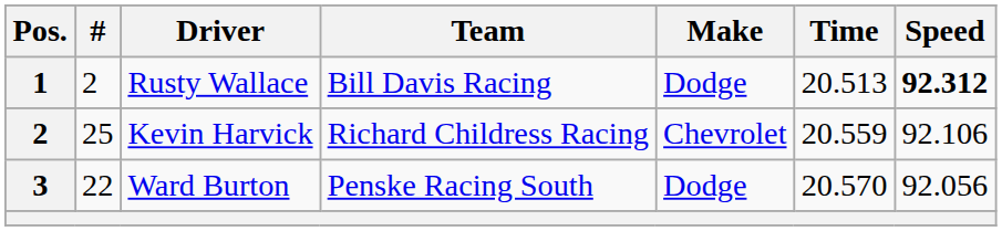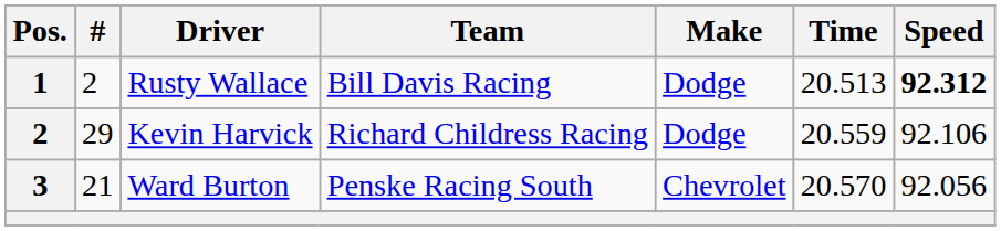 <table class="wikitable" style="font-size:95%">
 <tr>
 <th>Pos.</th>
 <th>#</th>
 <th>Driver</th>
 <th>Team</th>
 <th>Make</th>
 <th>Time</th>
 <th>Speed</th>
 </tr>
 <tr>
 <th>1</th>
 <td>2</td>
 <td><a href='#'>Rusty Wallace</a></td>
 <td><a href='#'>Bill Davis Racing</a></td>
 <td><a href='#'>Dodge</a></td>
 <td>20.513</td>
 <td><strong>92.312</strong></td>
 </tr>
 <tr>
 <th>2</th>
-<td>25</td>
+<td>29</td>
 <td><a href='#'>Kevin Harvick</a></td>
 <td><a href='#'>Richard Childress Racing</a></td>
-<td><a href='#'>Chevrolet</a></td>
+<td><a href='#'>Dodge</a></td>
 <td>20.559</td>
 <td>92.106</td>
 </tr>
 <tr>
 <th>3</th>
-<td>22</td>
+<td>21</td>
 <td><a href='#'>Ward Burton</a></td>
 <td><a href='#'>Penske Racing South</a></td>
-<td><a href='#'>Dodge</a></td>
+<td><a href='#'>Chevrolet</a></td>
 <td>20.570</td>
 <td>92.056</td>
 </tr>
 <tr>
 <th colspan="7"></th>
 </tr>
 </table>
